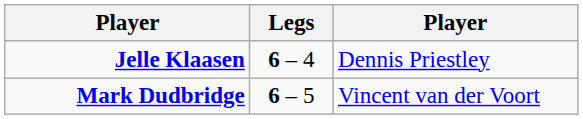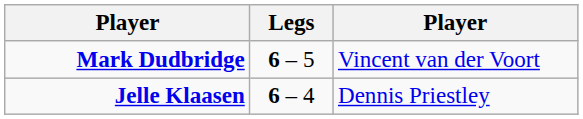 <table class=wikitable style="text-align:center">
 <tr>
 <th width=163>Player</th>
 <th width=50>Legs</th>
 <th width=163>Player</th>
 </tr>
 <tr align=left>
+<td align=right><strong><a href='#'>Mark Dudbridge</a></strong> </td>
+<td align=center><strong>6</strong> – 5</td>
+<td> <a href='#'>Vincent van der Voort</a></td>
+</tr>
+<tr align=left>
 <td align=right><strong><a href='#'>Jelle Klaasen</a></strong> </td>
 <td align=center><strong>6</strong> – 4</td>
 <td> <a href='#'>Dennis Priestley</a></td>
 </tr>
-<tr align=left>
-<td align=right><strong><a href='#'>Mark Dudbridge</a></strong> </td>
-<td align=center><strong>6</strong> – 5</td>
-<td> <a href='#'>Vincent van der Voort</a></td>
-</tr>
 </table>
